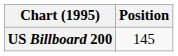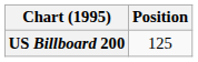 <table class="wikitable plainrowheaders" style="text-align:center">
 <tr>
 <th scope="col">Chart (1995)</th>
 <th scope="col">Position</th>
 </tr>
 <tr>
 <th scope="row">US <em>Billboard</em> 200</th>
-<td>145</td>
+<td>125</td>
 </tr>
 </table>
